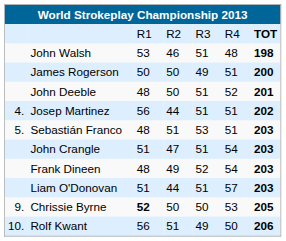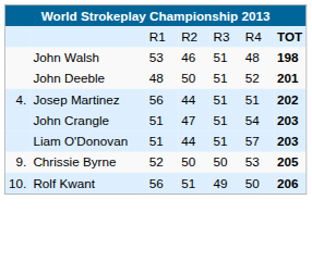 <table align=center cellpadding="4" cellspacing="0" style="background: #f9f9f9; border: 1px #aaa solid; border-collapse: collapse; font-size: 95%;">
 <tr align=center style="background:#006699; color:white">
 <th width=100% colspan=7>World Strokeplay Championship 2013</th>
 </tr>
 <tr align=left style="background:#ddefff;">
 <td align=right></td>
 <td width=130> </td>
 <td width=30>R1</td>
 <td width=30>R2</td>
 <td width=30>R3</td>
 <td width=30>R4</td>
 <td width=30><strong>TOT</strong></td>
 </tr>
 <tr align=left>
 <td align=right></td>
 <td> John Walsh</td>
 <td>53</td>
 <td>46</td>
 <td>51</td>
 <td>48</td>
 <td><strong>198</strong></td>
 </tr>
-<tr align=left style="background:#ddefff;">
-<td align=right></td>
-<td> James Rogerson</td>
-<td>50</td>
-<td>50</td>
-<td>49</td>
-<td>51</td>
-<td><strong>200</strong></td>
-</tr>
 <tr align=left>
 <td align=right></td>
 <td> John Deeble</td>
 <td>48</td>
 <td>50</td>
 <td>51</td>
 <td>52</td>
 <td><strong>201</strong></td>
 </tr>
 <tr align=left style="background:#ddefff;">
 <td align=right>4.</td>
 <td> Josep Martinez</td>
 <td>56</td>
 <td>44</td>
 <td>51</td>
 <td>51</td>
 <td><strong>202</strong></td>
 </tr>
-<tr align=left>
-<td align=right>5.</td>
-<td> Sebastián Franco</td>
-<td>48</td>
-<td>51</td>
-<td>53</td>
-<td>51</td>
-<td><strong>203</strong></td>
-</tr>
 <tr align=left style="background:#ddefff;">
 <td align=right></td>
 <td> John Crangle</td>
 <td>51</td>
 <td>47</td>
 <td>51</td>
-<td>54</td>
-<td><strong>203</strong></td>
-</tr>
-<tr align=left>
-<td align=right></td>
-<td> Frank Dineen</td>
-<td>48</td>
-<td>49</td>
-<td>52</td>
 <td>54</td>
 <td><strong>203</strong></td>
 </tr>
 <tr align=left style="background:#ddefff;">
 <td align=right></td>
 <td> Liam O'Donovan</td>
 <td>51</td>
 <td>44</td>
 <td>51</td>
 <td>57</td>
 <td><strong>203</strong></td>
 </tr>
 <tr align=left>
 <td align=right>9.</td>
 <td> Chrissie Byrne</td>
-<td><strong>52</strong></td>
+<td>52</td>
 <td>50</td>
 <td>50</td>
 <td>53</td>
 <td><strong>205</strong></td>
 </tr>
 <tr align=left style="background:#ddefff;">
 <td align=right>10.</td>
 <td> Rolf Kwant</td>
 <td>56</td>
 <td>51</td>
 <td>49</td>
 <td>50</td>
 <td><strong>206</strong></td>
 </tr>
 </table>
